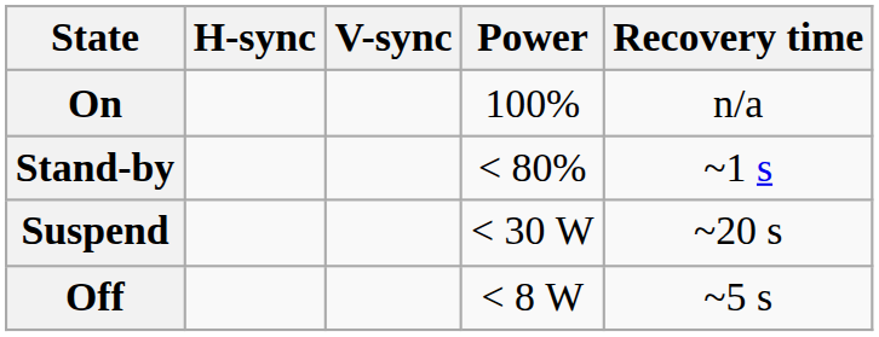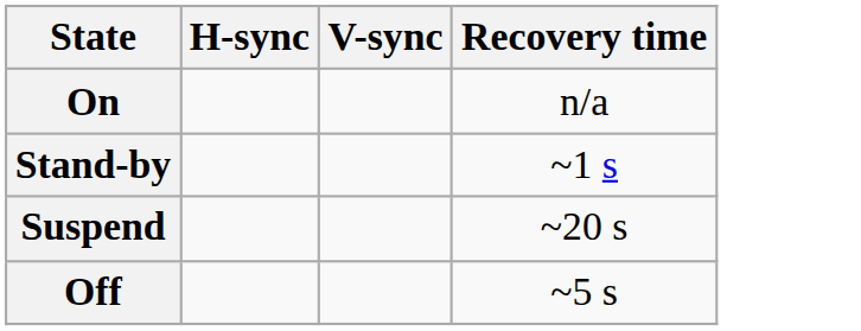 <table class="wikitable">
 <tr>
 <th>State</th>
 <th>H-sync</th>
 <th>V-sync</th>
-<th>Power</th>
 <th>Recovery time</th>
 </tr>
 <tr align="center">
 <th>On</th>
 <td></td>
 <td></td>
-<td>100%</td>
 <td>n/a</td>
 </tr>
 <tr align="center">
 <th>Stand-by</th>
 <td></td>
 <td></td>
-<td>< 80%</td>
 <td>~1 <a href='#'>s</a></td>
 </tr>
 <tr align="center">
 <th>Suspend</th>
 <td></td>
 <td></td>
-<td>< 30 W</td>
 <td>~20 s</td>
 </tr>
 <tr align="center">
 <th>Off</th>
 <td></td>
 <td></td>
-<td>< 8 W</td>
 <td>~5 s</td>
 </tr>
 </table>
